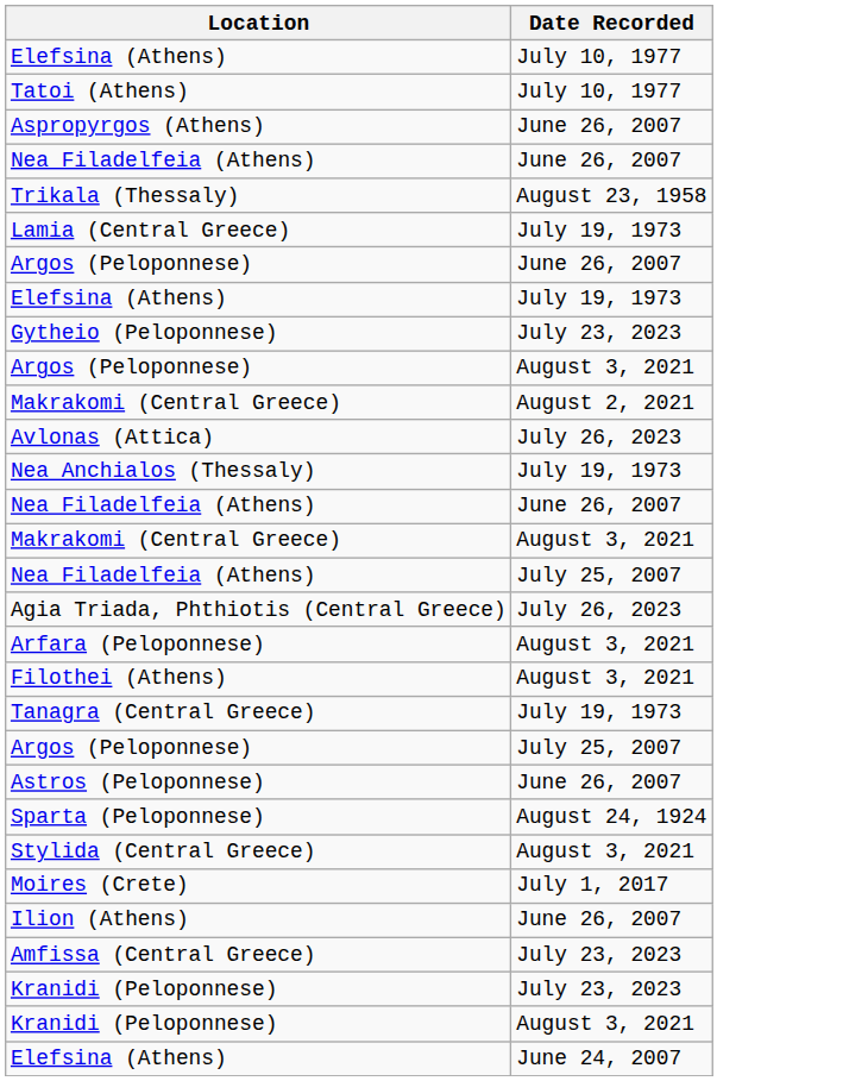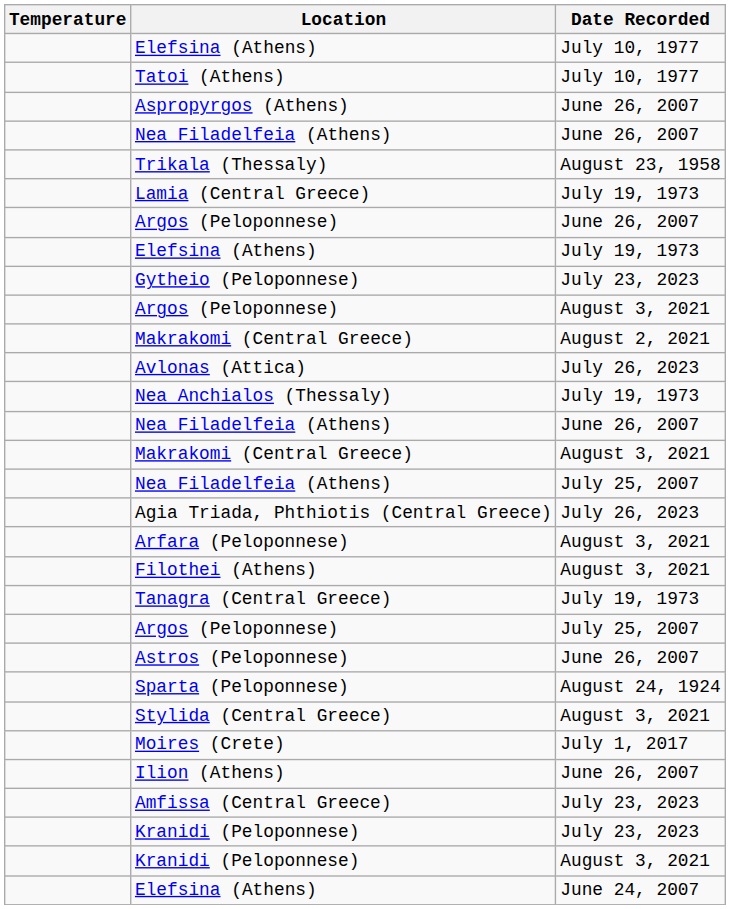 <table class="wikitable sortable" border="1">
 <tr>
+<th>Temperature</th>
 <th>Location</th>
 <th>Date Recorded</th>
 </tr>
 <tr>
+<td></td>
 <td><a href='#'>Elefsina</a> (Athens)</td>
 <td>July 10, 1977</td>
 </tr>
 <tr>
+<td></td>
 <td><a href='#'>Tatoi</a> (Athens)</td>
 <td>July 10, 1977</td>
 </tr>
 <tr>
+<td> </td>
 <td><a href='#'>Aspropyrgos</a> (Athens)</td>
 <td>June 26, 2007</td>
 </tr>
 <tr>
+<td></td>
 <td><a href='#'>Nea Filadelfeia</a> (Athens)</td>
 <td>June 26, 2007</td>
 </tr>
 <tr>
+<td> </td>
 <td><a href='#'>Trikala</a> (Thessaly)</td>
 <td>August 23, 1958</td>
 </tr>
 <tr>
+<td></td>
 <td><a href='#'>Lamia</a> (Central Greece)</td>
 <td>July 19, 1973</td>
 </tr>
 <tr>
+<td></td>
 <td><a href='#'>Argos</a> (Peloponnese)</td>
 <td>June 26, 2007</td>
 </tr>
 <tr>
+<td></td>
 <td><a href='#'>Elefsina</a> (Athens)</td>
 <td>July 19, 1973</td>
 </tr>
 <tr>
+<td> </td>
 <td><a href='#'>Gytheio</a> (Peloponnese)</td>
 <td>July 23, 2023</td>
 </tr>
 <tr>
+<td> </td>
 <td><a href='#'>Argos</a> (Peloponnese)</td>
 <td>August 3, 2021</td>
 </tr>
 <tr>
+<td> </td>
 <td><a href='#'>Makrakomi</a> (Central Greece)</td>
 <td>August 2, 2021</td>
 </tr>
 <tr>
+<td> </td>
 <td><a href='#'>Avlonas</a> (Attica)</td>
 <td>July 26, 2023</td>
 </tr>
 <tr>
+<td> </td>
 <td><a href='#'>Nea Anchialos</a> (Thessaly)</td>
 <td>July 19, 1973</td>
 </tr>
 <tr>
+<td> </td>
 <td><a href='#'>Nea Filadelfeia</a> (Athens)</td>
 <td>June 26, 2007</td>
 </tr>
 <tr>
+<td> </td>
 <td><a href='#'>Makrakomi</a> (Central Greece)</td>
 <td>August 3, 2021</td>
 </tr>
 <tr>
+<td> </td>
 <td><a href='#'>Nea Filadelfeia</a> (Athens)</td>
 <td>July 25, 2007</td>
 </tr>
 <tr>
+<td> </td>
 <td>Agia Triada, Phthiotis (Central Greece)</td>
 <td>July 26, 2023</td>
 </tr>
 <tr>
+<td> </td>
 <td><a href='#'>Arfara</a> (Peloponnese)</td>
 <td>August 3, 2021</td>
 </tr>
 <tr>
+<td> </td>
 <td><a href='#'>Filothei</a> (Athens)</td>
 <td>August 3, 2021</td>
 </tr>
 <tr>
+<td> </td>
 <td><a href='#'>Tanagra</a> (Central Greece)</td>
 <td>July 19, 1973</td>
 </tr>
 <tr>
+<td> </td>
 <td><a href='#'>Argos</a> (Peloponnese)</td>
 <td>July 25, 2007</td>
 </tr>
 <tr>
+<td> </td>
 <td><a href='#'>Astros</a> (Peloponnese)</td>
 <td>June 26, 2007</td>
 </tr>
 <tr>
+<td> </td>
 <td><a href='#'>Sparta</a> (Peloponnese)</td>
 <td>August 24, 1924</td>
 </tr>
 <tr>
+<td> </td>
 <td><a href='#'>Stylida</a> (Central Greece)</td>
 <td>August 3, 2021</td>
 </tr>
 <tr>
+<td> </td>
 <td><a href='#'>Moires</a> (Crete)</td>
 <td>July 1, 2017</td>
 </tr>
 <tr>
+<td> </td>
 <td><a href='#'>Ilion</a> (Athens)</td>
 <td>June 26, 2007</td>
 </tr>
 <tr>
+<td> </td>
 <td><a href='#'>Amfissa</a> (Central Greece)</td>
 <td>July 23, 2023</td>
 </tr>
 <tr>
+<td> </td>
 <td><a href='#'>Kranidi</a> (Peloponnese)</td>
 <td>July 23, 2023</td>
 </tr>
 <tr>
+<td> </td>
 <td><a href='#'>Kranidi</a> (Peloponnese)</td>
 <td>August 3, 2021</td>
 </tr>
 <tr>
+<td> </td>
 <td><a href='#'>Elefsina</a> (Athens)</td>
 <td>June 24, 2007</td>
 </tr>
 </table>
